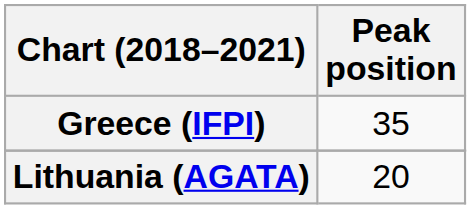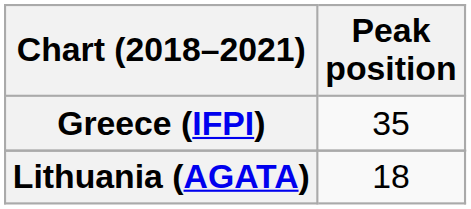 <table class="wikitable sortable plainrowheaders" style="text-align:center;">
 <tr>
 <th>Chart (2018–2021)</th>
 <th>Peak<br>position</th>
 </tr>
 <tr>
 <th scope="row">Greece (<a href='#'>IFPI</a>)</th>
 <td>35</td>
 </tr>
 <tr>
 </tr>
 <tr>
 <th scope="row">Lithuania (<a href='#'>AGATA</a>)</th>
-<td>20</td>
+<td>18</td>
 </tr>
 </table>
